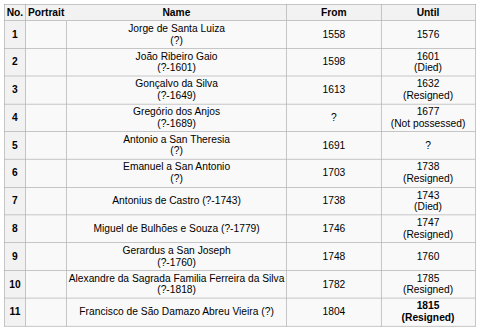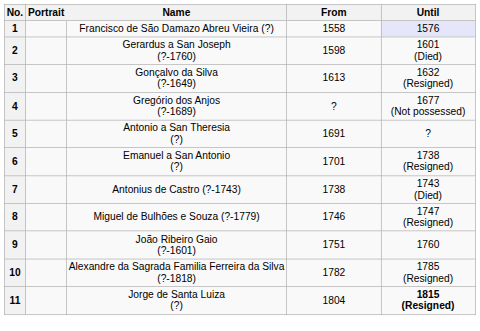 <table class="wikitable" style="text-align:center;">
 <tr>
 <th scope="col">No.</th>
 <th scope="col" style="border-right:none;">Portrait</th>
 <th scope="col" style="border-left:none;">Name</th>
 <th scope="col" style="width:20%;">From</th>
 <th scope="col" style="width:20%;">Until</th>
 </tr>
 <tr>
 <th scope="row">1</th>
 <td></td>
-<td>Jorge de Santa Luiza <br> (?)</td>
+<td>Francisco de São Damazo Abreu Vieira (?)</td>
 <td>1558</td>
-<td>1576</td>
+<td style="background: lavender;">1576</td>
 </tr>
 <tr>
 <th>2</th>
 <td></td>
-<td>João Ribeiro Gaio <br> (?-1601)</td>
+<td>Gerardus a San Joseph <br> (?-1760)</td>
 <td>1598</td>
 <td>1601 <br> (Died)</td>
 </tr>
 <tr>
 <th>3</th>
 <td></td>
 <td>Gonçalvo da Silva <br> (?-1649)</td>
 <td>1613</td>
 <td>1632 <br> (Resigned)</td>
 </tr>
 <tr>
 <th>4</th>
 <td></td>
 <td>Gregório dos Anjos <br> (?-1689)</td>
 <td>?</td>
 <td>1677 <br> (Not possessed)</td>
 </tr>
 <tr>
 <th>5</th>
 <td></td>
 <td>Antonio a San Theresia <br> (?)</td>
 <td>1691</td>
 <td>?</td>
 </tr>
 <tr>
 <th>6</th>
 <td></td>
 <td>Emanuel a San Antonio <br> (?)</td>
-<td>1703</td>
+<td>1701</td>
 <td>1738 <br> (Resigned)</td>
 </tr>
 <tr>
 <th>7</th>
 <td></td>
 <td>Antonius de Castro (?-1743)</td>
 <td>1738</td>
 <td>1743 <br> (Died)</td>
 </tr>
 <tr>
 <th>8</th>
 <td></td>
 <td>Miguel de Bulhões e Souza (?-1779)</td>
 <td>1746</td>
 <td>1747 <br> (Resigned)</td>
 </tr>
 <tr>
 <th>9</th>
 <td></td>
-<td>Gerardus a San Joseph <br> (?-1760)</td>
-<td>1748</td>
+<td>João Ribeiro Gaio <br> (?-1601)</td>
+<td>1751</td>
 <td>1760</td>
 </tr>
 <tr>
 <th>10</th>
 <td></td>
 <td>Alexandre da Sagrada Familia Ferreira da Silva <br> (?-1818)</td>
 <td>1782</td>
 <td>1785 <br> (Resigned)</td>
 </tr>
 <tr>
 <th>11</th>
 <td></td>
-<td>Francisco de São Damazo Abreu Vieira (?)</td>
+<td>Jorge de Santa Luiza <br> (?)</td>
 <td>1804</td>
 <td><strong>1815 <br> (Resigned)</strong></td>
 </tr>
 </table>
